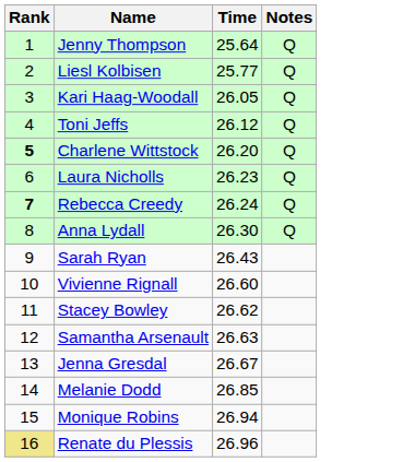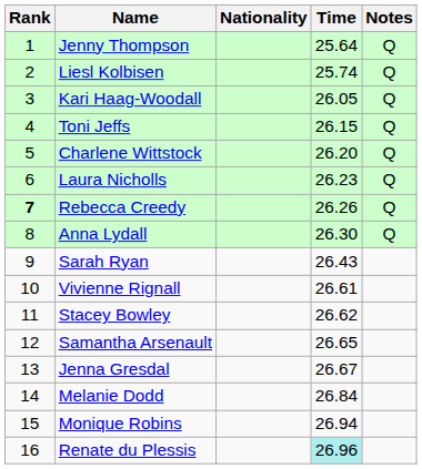 <table class="wikitable sortable" style="text-align:center">
 <tr>
 <th>Rank</th>
 <th>Name</th>
+<th>Nationality</th>
 <th>Time</th>
 <th>Notes</th>
 </tr>
 <tr bgcolor=ccffcc>
 <td>1</td>
 <td align=left><a href='#'>Jenny Thompson</a></td>
+<td align=left></td>
 <td>25.64</td>
 <td>Q</td>
 </tr>
 <tr bgcolor=ccffcc>
 <td>2</td>
 <td align=left><a href='#'>Liesl Kolbisen</a></td>
-<td>25.77</td>
+<td align=left></td>
+<td>25.74</td>
 <td>Q</td>
 </tr>
 <tr bgcolor=ccffcc>
 <td>3</td>
 <td align=left><a href='#'>Kari Haag-Woodall</a></td>
+<td align=left></td>
 <td>26.05</td>
 <td>Q</td>
 </tr>
 <tr bgcolor=ccffcc>
 <td>4</td>
 <td align=left><a href='#'>Toni Jeffs</a></td>
-<td>26.12</td>
+<td align=left></td>
+<td>26.15</td>
 <td>Q</td>
 </tr>
 <tr bgcolor=ccffcc>
-<td><strong>5</strong></td>
+<td>5</td>
 <td align=left><a href='#'>Charlene Wittstock</a></td>
+<td align=left></td>
 <td>26.20</td>
 <td>Q</td>
 </tr>
 <tr bgcolor=ccffcc>
 <td>6</td>
 <td align=left><a href='#'>Laura Nicholls</a></td>
+<td align=left></td>
 <td>26.23</td>
 <td>Q</td>
 </tr>
 <tr bgcolor=ccffcc>
 <td><strong>7</strong></td>
 <td align=left><a href='#'>Rebecca Creedy</a></td>
-<td>26.24</td>
+<td align=left></td>
+<td>26.26</td>
 <td>Q</td>
 </tr>
 <tr bgcolor=ccffcc>
 <td>8</td>
 <td align=left><a href='#'>Anna Lydall</a></td>
+<td align=left></td>
 <td>26.30</td>
 <td>Q</td>
 </tr>
 <tr>
 <td>9</td>
 <td align=left><a href='#'>Sarah Ryan</a></td>
+<td align=left></td>
 <td>26.43</td>
 <td></td>
 </tr>
 <tr>
 <td>10</td>
 <td align=left><a href='#'>Vivienne Rignall</a></td>
-<td>26.60</td>
+<td align=left></td>
+<td>26.61</td>
 <td></td>
 </tr>
 <tr>
 <td>11</td>
 <td align=left><a href='#'>Stacey Bowley</a></td>
+<td align=left></td>
 <td>26.62</td>
 <td></td>
 </tr>
 <tr>
 <td>12</td>
 <td align=left><a href='#'>Samantha Arsenault</a></td>
-<td>26.63</td>
+<td align=left></td>
+<td>26.65</td>
 <td></td>
 </tr>
 <tr>
 <td>13</td>
 <td align=left><a href='#'>Jenna Gresdal</a></td>
+<td align=left></td>
 <td>26.67</td>
 <td></td>
 </tr>
 <tr>
 <td>14</td>
 <td align=left><a href='#'>Melanie Dodd</a></td>
-<td>26.85</td>
+<td align=left></td>
+<td>26.84</td>
 <td></td>
 </tr>
 <tr>
 <td>15</td>
 <td align=left><a href='#'>Monique Robins</a></td>
+<td align=left></td>
 <td>26.94</td>
 <td></td>
 </tr>
 <tr>
-<td style="background: khaki;">16</td>
+<td>16</td>
 <td align=left><a href='#'>Renate du Plessis</a></td>
-<td>26.96</td>
+<td align=left></td>
+<td style="background: paleturquoise;">26.96</td>
 <td></td>
 </tr>
 </table>
